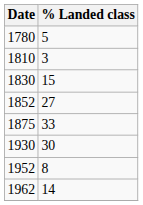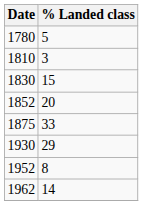 <table class="wikitable">
 <tr>
 <th>Date</th>
 <th>% Landed class</th>
 </tr>
 <tr>
 <td>1780</td>
 <td>5<br></td>
 </tr>
 <tr>
 <td>1810</td>
 <td>3</td>
 </tr>
 <tr>
 <td>1830</td>
 <td>15</td>
 </tr>
 <tr>
 <td>1852</td>
-<td>27</td>
+<td>20</td>
 </tr>
 <tr>
 <td>1875</td>
 <td>33</td>
 </tr>
 <tr>
 <td>1930</td>
-<td>30</td>
+<td>29</td>
 </tr>
 <tr>
 <td>1952</td>
 <td>8</td>
 </tr>
 <tr>
 <td>1962</td>
 <td>14<br></td>
 </tr>
 <tr>
 </tr>
 </table>
